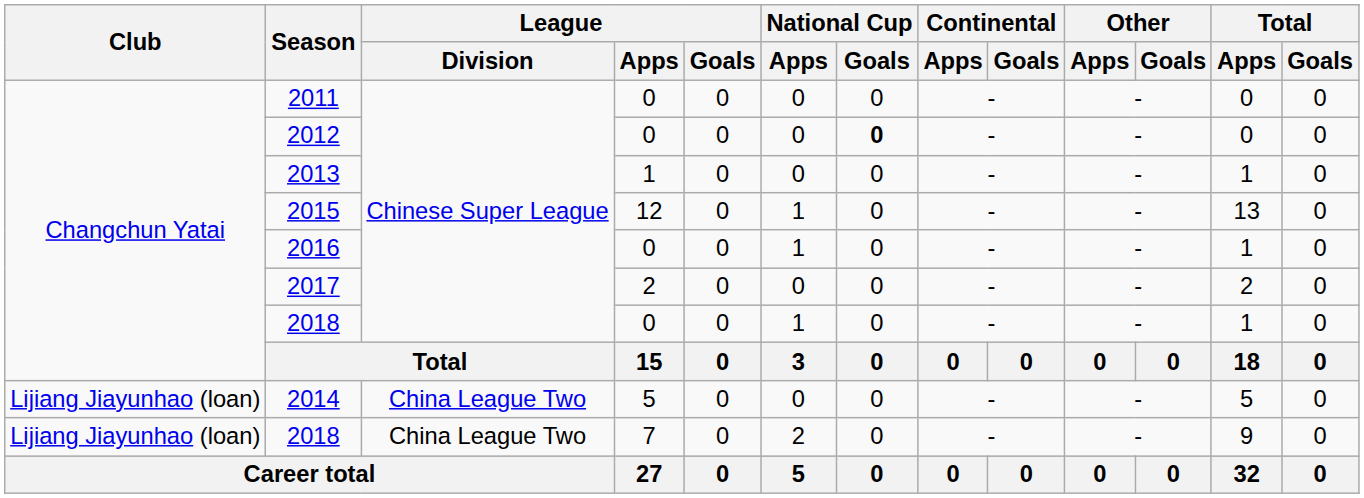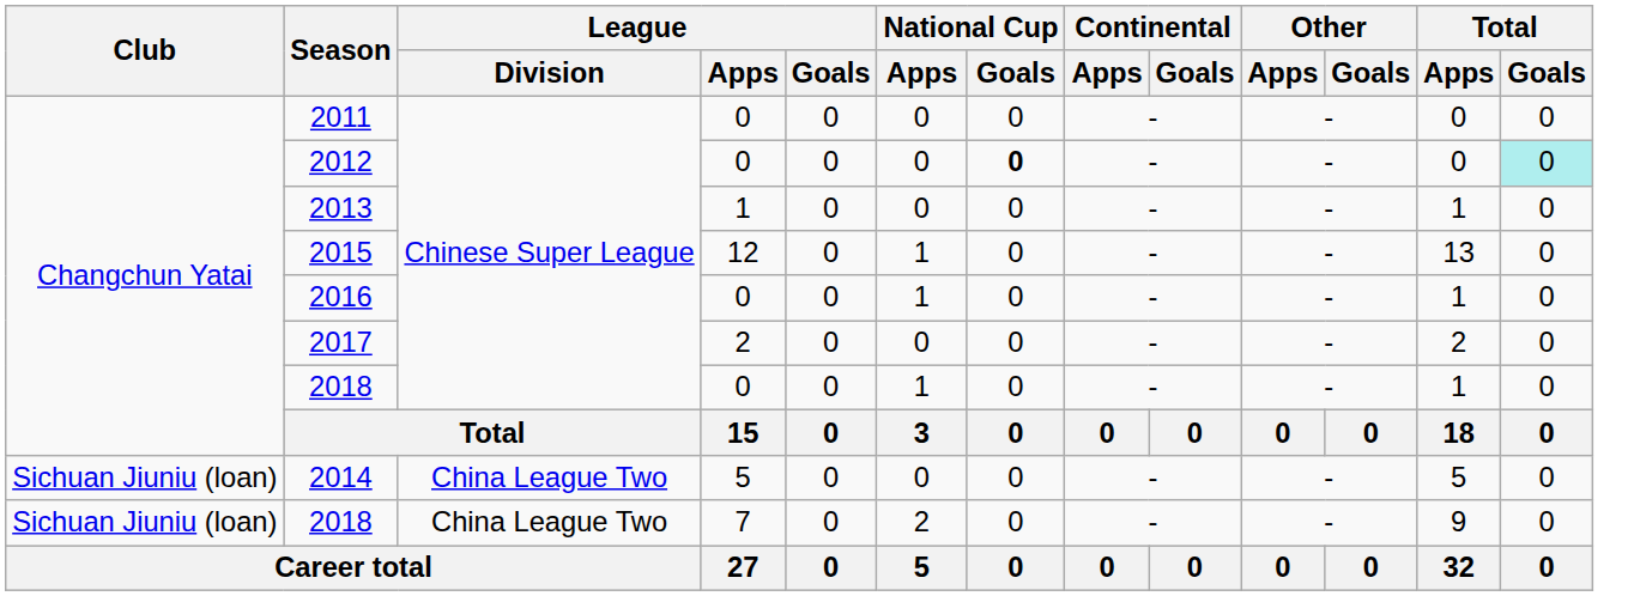 <table class="wikitable" style="text-align: center">
 <tr>
 <th rowspan="2">Club</th>
 <th rowspan="2">Season</th>
 <th colspan="3">League</th>
 <th colspan="2">National Cup</th>
 <th colspan="2">Continental</th>
 <th colspan="2">Other</th>
 <th colspan="2">Total</th>
 </tr>
 <tr>
 <th>Division</th>
 <th>Apps</th>
 <th>Goals</th>
 <th>Apps</th>
 <th>Goals</th>
 <th>Apps</th>
 <th>Goals</th>
 <th>Apps</th>
 <th>Goals</th>
 <th>Apps</th>
 <th>Goals</th>
 </tr>
 <tr>
 <td rowspan=8><a href='#'>Changchun Yatai</a></td>
 <td><a href='#'>2011</a></td>
 <td rowspan=7><a href='#'>Chinese Super League</a></td>
 <td>0</td>
 <td>0</td>
 <td>0</td>
 <td>0</td>
 <td colspan="2">-</td>
 <td colspan="2">-</td>
 <td>0</td>
 <td>0</td>
 </tr>
 <tr>
 <td><a href='#'>2012</a></td>
 <td>0</td>
 <td>0</td>
 <td>0</td>
 <td><strong>0</strong></td>
 <td colspan="2">-</td>
 <td colspan="2">-</td>
 <td>0</td>
-<td>0</td>
+<td style="background: paleturquoise;">0</td>
 </tr>
 <tr>
 <td><a href='#'>2013</a></td>
 <td>1</td>
 <td>0</td>
 <td>0</td>
 <td>0</td>
 <td colspan="2">-</td>
 <td colspan="2">-</td>
 <td>1</td>
 <td>0</td>
 </tr>
 <tr>
 <td><a href='#'>2015</a></td>
 <td>12</td>
 <td>0</td>
 <td>1</td>
 <td>0</td>
 <td colspan="2">-</td>
 <td colspan="2">-</td>
 <td>13</td>
 <td>0</td>
 </tr>
 <tr>
 <td><a href='#'>2016</a></td>
 <td>0</td>
 <td>0</td>
 <td>1</td>
 <td>0</td>
 <td colspan="2">-</td>
 <td colspan="2">-</td>
 <td>1</td>
 <td>0</td>
 </tr>
 <tr>
 <td><a href='#'>2017</a></td>
 <td>2</td>
 <td>0</td>
 <td>0</td>
 <td>0</td>
 <td colspan="2">-</td>
 <td colspan="2">-</td>
 <td>2</td>
 <td>0</td>
 </tr>
 <tr>
 <td><a href='#'>2018</a></td>
 <td>0</td>
 <td>0</td>
 <td>1</td>
 <td>0</td>
 <td colspan="2">-</td>
 <td colspan="2">-</td>
 <td>1</td>
 <td>0</td>
 </tr>
 <tr>
 <th colspan="2">Total</th>
 <th>15</th>
 <th>0</th>
 <th>3</th>
 <th>0</th>
 <th>0</th>
 <th>0</th>
 <th>0</th>
 <th>0</th>
 <th>18</th>
 <th>0</th>
 </tr>
 <tr>
-<td><a href='#'>Lijiang Jiayunhao</a> (loan)</td>
+<td><a href='#'>Sichuan Jiuniu</a> (loan)</td>
 <td><a href='#'>2014</a></td>
 <td><a href='#'>China League Two</a></td>
 <td>5</td>
 <td>0</td>
 <td>0</td>
 <td>0</td>
 <td colspan="2">-</td>
 <td colspan="2">-</td>
 <td>5</td>
 <td>0</td>
 </tr>
 <tr>
-<td><a href='#'>Lijiang Jiayunhao</a> (loan)</td>
+<td><a href='#'>Sichuan Jiuniu</a> (loan)</td>
 <td><a href='#'>2018</a></td>
 <td>China League Two</td>
 <td>7</td>
 <td>0</td>
 <td>2</td>
 <td>0</td>
 <td colspan="2">-</td>
 <td colspan="2">-</td>
 <td>9</td>
 <td>0</td>
 </tr>
 <tr>
 <th colspan=3>Career total</th>
 <th>27</th>
 <th>0</th>
 <th>5</th>
 <th>0</th>
 <th>0</th>
 <th>0</th>
 <th>0</th>
 <th>0</th>
 <th>32</th>
 <th>0</th>
 </tr>
 </table>
